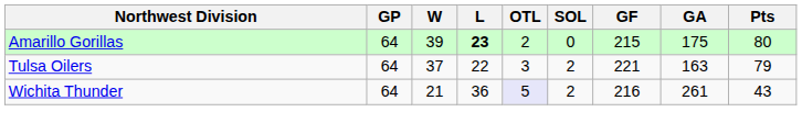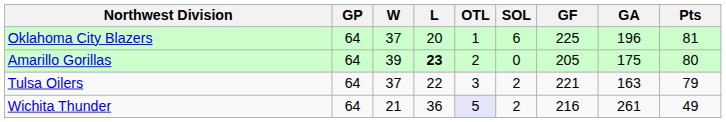 <table class="wikitable">
 <tr>
 <th width="40%" bgcolor="#e0e0e0">Northwest Division</th>
 <th width="5%" bgcolor="#e0e0e0">GP</th>
 <th width="5%" bgcolor="#e0e0e0">W</th>
 <th width="5%" bgcolor="#e0e0e0">L</th>
 <th width="5%" bgcolor="#e0e0e0">OTL</th>
 <th width="5%" bgcolor="#e0e0e0">SOL</th>
 <th width="7.5%" bgcolor="#e0e0e0">GF</th>
 <th width="7.5%" bgcolor="#e0e0e0">GA</th>
 <th width="7.5%" bgcolor="#e0e0e0">Pts</th>
 </tr>
 <tr align="center" bgcolor="#CCFFCC">
+<td align="left"><a href='#'>Oklahoma City Blazers</a></td>
+<td>64</td>
+<td>37</td>
+<td>20</td>
+<td>1</td>
+<td>6</td>
+<td>225</td>
+<td>196</td>
+<td>81</td>
+</tr>
+<tr align="center" bgcolor="#CCFFCC">
 <td align="left"><a href='#'>Amarillo Gorillas</a></td>
 <td>64</td>
 <td>39</td>
 <td><strong>23</strong></td>
 <td>2</td>
 <td>0</td>
-<td>215</td>
+<td>205</td>
 <td>175</td>
 <td>80</td>
 </tr>
 <tr align="center">
 <td align="left"><a href='#'>Tulsa Oilers</a></td>
 <td>64</td>
 <td>37</td>
 <td>22</td>
 <td>3</td>
 <td>2</td>
 <td>221</td>
 <td>163</td>
 <td>79</td>
 </tr>
 <tr align="center">
 <td align="left"><a href='#'>Wichita Thunder</a></td>
 <td>64</td>
 <td>21</td>
 <td>36</td>
 <td style="background: lavender;">5</td>
 <td>2</td>
 <td>216</td>
 <td>261</td>
-<td>43</td>
+<td>49</td>
 </tr>
 </table>
